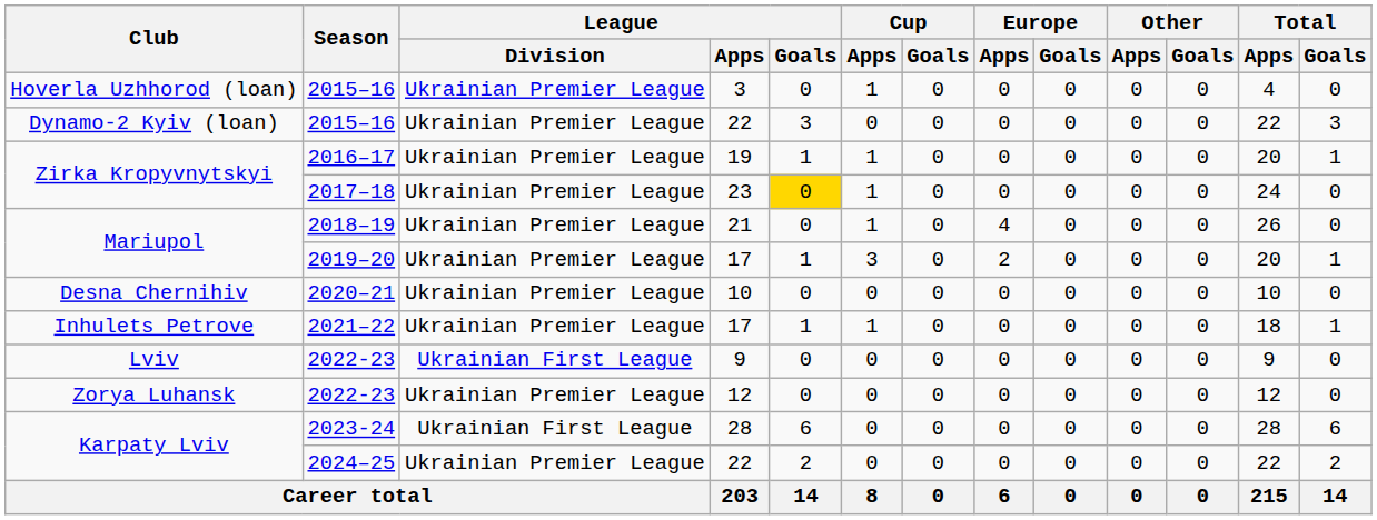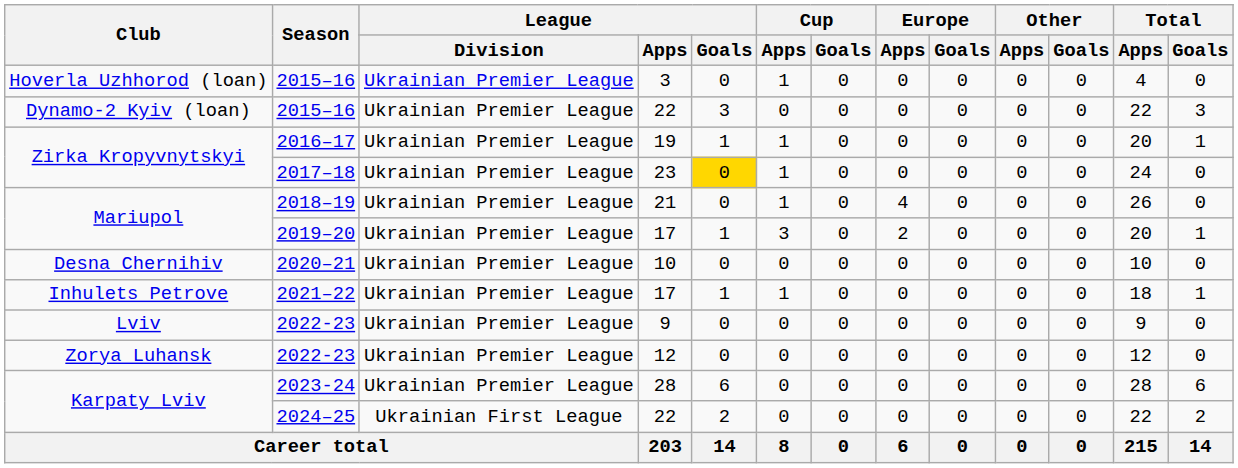 <table class="wikitable" style="text-align:center">
 <tr>
 <th rowspan="2">Club</th>
 <th rowspan="2">Season</th>
 <th colspan="3">League</th>
 <th colspan="2">Cup</th>
 <th colspan="2">Europe</th>
 <th colspan="2">Other</th>
 <th colspan="2">Total</th>
 </tr>
 <tr>
 <th>Division</th>
 <th>Apps</th>
 <th>Goals</th>
 <th>Apps</th>
 <th>Goals</th>
 <th>Apps</th>
 <th>Goals</th>
 <th>Apps</th>
 <th>Goals</th>
 <th>Apps</th>
 <th>Goals</th>
 </tr>
 <tr>
 <td rowspan="1"><a href='#'>Hoverla Uzhhorod</a> (loan)</td>
 <td><a href='#'>2015–16</a></td>
 <td><a href='#'>Ukrainian Premier League</a></td>
 <td>3</td>
 <td>0</td>
 <td>1</td>
 <td>0</td>
 <td>0</td>
 <td>0</td>
 <td>0</td>
 <td>0</td>
 <td>4</td>
 <td>0</td>
 </tr>
 <tr>
 <td rowspan="1"><a href='#'>Dynamo-2 Kyiv</a> (loan)</td>
 <td><a href='#'>2015–16</a></td>
 <td>Ukrainian Premier League</td>
 <td>22</td>
 <td>3</td>
 <td>0</td>
 <td>0</td>
 <td>0</td>
 <td>0</td>
 <td>0</td>
 <td>0</td>
 <td>22</td>
 <td>3</td>
 </tr>
 <tr>
 <td rowspan="2"><a href='#'>Zirka Kropyvnytskyi</a></td>
 <td><a href='#'>2016–17</a></td>
 <td>Ukrainian Premier League</td>
 <td>19</td>
 <td>1</td>
 <td>1</td>
 <td>0</td>
 <td>0</td>
 <td>0</td>
 <td>0</td>
 <td>0</td>
 <td>20</td>
 <td>1</td>
 </tr>
 <tr>
 <td><a href='#'>2017–18</a></td>
 <td>Ukrainian Premier League</td>
 <td>23</td>
 <td style="background: gold;">0</td>
 <td>1</td>
 <td>0</td>
 <td>0</td>
 <td>0</td>
 <td>0</td>
 <td>0</td>
 <td>24</td>
 <td>0</td>
 </tr>
 <tr>
 <td rowspan="2"><a href='#'>Mariupol</a></td>
 <td><a href='#'>2018–19</a></td>
 <td>Ukrainian Premier League</td>
 <td>21</td>
 <td>0</td>
 <td>1</td>
 <td>0</td>
 <td>4</td>
 <td>0</td>
 <td>0</td>
 <td>0</td>
 <td>26</td>
 <td>0</td>
 </tr>
 <tr>
 <td><a href='#'>2019–20</a></td>
 <td>Ukrainian Premier League</td>
 <td>17</td>
 <td>1</td>
 <td>3</td>
 <td>0</td>
 <td>2</td>
 <td>0</td>
 <td>0</td>
 <td>0</td>
 <td>20</td>
 <td>1</td>
 </tr>
 <tr>
 <td rowspan="1"><a href='#'>Desna Chernihiv</a></td>
 <td><a href='#'>2020–21</a></td>
 <td>Ukrainian Premier League</td>
 <td>10</td>
 <td>0</td>
 <td>0</td>
 <td>0</td>
 <td>0</td>
 <td>0</td>
 <td>0</td>
 <td>0</td>
 <td>10</td>
 <td>0</td>
 </tr>
 <tr>
 <td rowspan="1"><a href='#'>Inhulets Petrove</a></td>
 <td><a href='#'>2021–22</a></td>
 <td>Ukrainian Premier League</td>
 <td>17</td>
 <td>1</td>
 <td>1</td>
 <td>0</td>
 <td>0</td>
 <td>0</td>
 <td>0</td>
 <td>0</td>
 <td>18</td>
 <td>1</td>
 </tr>
 <tr>
 <td rowspan="1"><a href='#'>Lviv</a></td>
 <td><a href='#'>2022-23</a></td>
-<td><a href='#'>Ukrainian First League</a></td>
+<td>Ukrainian Premier League</td>
 <td>9</td>
 <td>0</td>
 <td>0</td>
 <td>0</td>
 <td>0</td>
 <td>0</td>
 <td>0</td>
 <td>0</td>
 <td>9</td>
 <td>0</td>
 </tr>
 <tr>
 <td rowspan="1"><a href='#'>Zorya Luhansk</a></td>
 <td><a href='#'>2022-23</a></td>
 <td>Ukrainian Premier League</td>
 <td>12</td>
 <td>0</td>
 <td>0</td>
 <td>0</td>
 <td>0</td>
 <td>0</td>
 <td>0</td>
 <td>0</td>
 <td>12</td>
 <td>0</td>
 </tr>
 <tr>
 <td rowspan="2"><a href='#'>Karpaty Lviv</a></td>
 <td><a href='#'>2023-24</a></td>
-<td>Ukrainian First League</td>
+<td>Ukrainian Premier League</td>
 <td>28</td>
 <td>6</td>
 <td>0</td>
 <td>0</td>
 <td>0</td>
 <td>0</td>
 <td>0</td>
 <td>0</td>
 <td>28</td>
 <td>6</td>
 </tr>
 <tr>
 <td><a href='#'>2024–25</a></td>
-<td>Ukrainian Premier League</td>
+<td>Ukrainian First League</td>
 <td>22</td>
 <td>2</td>
 <td>0</td>
 <td>0</td>
 <td>0</td>
 <td>0</td>
 <td>0</td>
 <td>0</td>
 <td>22</td>
 <td>2</td>
 </tr>
 <tr>
 <th colspan="3">Career total</th>
 <th>203</th>
 <th>14</th>
 <th>8</th>
 <th>0</th>
 <th>6</th>
 <th>0</th>
 <th>0</th>
 <th>0</th>
 <th>215</th>
 <th>14</th>
 </tr>
 </table>
